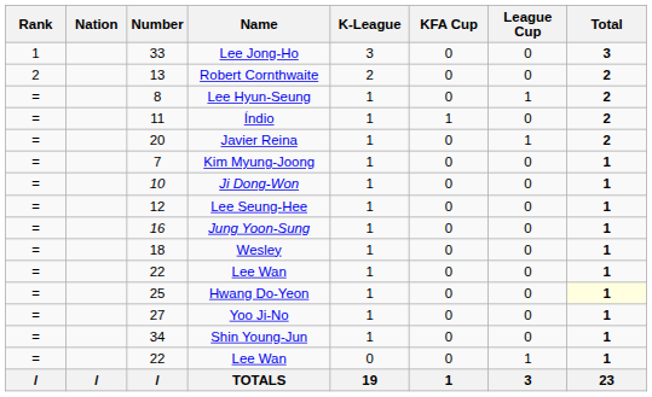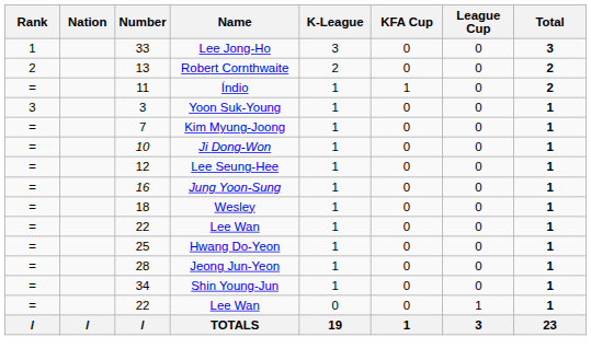 <table class="wikitable" style="font-size: 95%; text-align: center;">
 <tr>
 <th width=60>Rank</th>
 <th width=60>Nation</th>
 <th width=60>Number</th>
 <th width=150>Name</th>
 <th width=80>K-League</th>
 <th width=80>KFA Cup</th>
 <th width=80>League Cup</th>
 <th width=80>Total</th>
 </tr>
 <tr>
 <td>1</td>
 <td></td>
 <td>33</td>
 <td><a href='#'>Lee Jong-Ho</a></td>
 <td>3</td>
 <td>0</td>
 <td>0</td>
 <td><strong>3</strong></td>
 </tr>
 <tr>
 <td>2</td>
 <td></td>
 <td>13</td>
 <td><a href='#'>Robert Cornthwaite</a></td>
 <td>2</td>
 <td>0</td>
 <td>0</td>
 <td><strong>2</strong></td>
 </tr>
 <tr>
 <td>=</td>
 <td></td>
-<td>8</td>
-<td><a href='#'>Lee Hyun-Seung</a></td>
-<td>1</td>
-<td>0</td>
-<td>1</td>
-<td><strong>2</strong></td>
-</tr>
-<tr>
-<td>=</td>
-<td></td>
 <td>11</td>
 <td><a href='#'>Índio</a></td>
 <td>1</td>
 <td>1</td>
 <td>0</td>
 <td><strong>2</strong></td>
 </tr>
 <tr>
-<td>=</td>
+<td>3</td>
 <td></td>
-<td>20</td>
-<td><a href='#'>Javier Reina</a></td>
+<td>3</td>
+<td><a href='#'>Yoon Suk-Young</a></td>
 <td>1</td>
 <td>0</td>
-<td>1</td>
-<td><strong>2</strong></td>
+<td>0</td>
+<td><strong>1</strong></td>
 </tr>
 <tr>
 <td>=</td>
 <td></td>
 <td>7</td>
 <td><a href='#'>Kim Myung-Joong</a></td>
 <td>1</td>
 <td>0</td>
 <td>0</td>
 <td><strong>1</strong></td>
 </tr>
 <tr>
 <td>=</td>
 <td></td>
 <td><em>10</em></td>
 <td><em><a href='#'>Ji Dong-Won</a></em></td>
 <td>1</td>
 <td>0</td>
 <td>0</td>
 <td><strong>1</strong></td>
 </tr>
 <tr>
 <td>=</td>
 <td></td>
 <td>12</td>
 <td><a href='#'>Lee Seung-Hee</a></td>
 <td>1</td>
 <td>0</td>
 <td>0</td>
 <td><strong>1</strong></td>
 </tr>
 <tr>
 <td>=</td>
 <td></td>
 <td><em>16</em></td>
 <td><em><a href='#'>Jung Yoon-Sung</a></em></td>
 <td>1</td>
 <td>0</td>
 <td>0</td>
 <td><strong>1</strong></td>
 </tr>
 <tr>
 <td>=</td>
 <td></td>
 <td>18</td>
 <td><a href='#'>Wesley</a></td>
 <td>1</td>
 <td>0</td>
 <td>0</td>
 <td><strong>1</strong></td>
 </tr>
 <tr>
 <td>=</td>
 <td></td>
 <td>22</td>
 <td><a href='#'>Lee Wan</a></td>
 <td>1</td>
 <td>0</td>
 <td>0</td>
 <td><strong>1</strong></td>
 </tr>
 <tr>
 <td>=</td>
 <td></td>
 <td>25</td>
 <td><a href='#'>Hwang Do-Yeon</a></td>
 <td>1</td>
 <td>0</td>
 <td>0</td>
-<td style="background: lightyellow;"><strong>1</strong></td>
+<td><strong>1</strong></td>
 </tr>
 <tr>
 <td>=</td>
 <td></td>
-<td>27</td>
-<td><a href='#'>Yoo Ji-No</a></td>
+<td>28</td>
+<td><a href='#'>Jeong Jun-Yeon</a></td>
 <td>1</td>
 <td>0</td>
 <td>0</td>
 <td><strong>1</strong></td>
 </tr>
 <tr>
 <td>=</td>
 <td></td>
 <td>34</td>
 <td><a href='#'>Shin Young-Jun</a></td>
 <td>1</td>
 <td>0</td>
 <td>0</td>
 <td><strong>1</strong></td>
 </tr>
 <tr>
 <td>=</td>
 <td></td>
 <td>22</td>
 <td><a href='#'>Lee Wan</a></td>
 <td>0</td>
 <td>0</td>
 <td>1</td>
 <td><strong>1</strong></td>
 </tr>
 <tr>
 <th>/</th>
 <th>/</th>
 <th>/</th>
 <th>TOTALS</th>
 <th>19</th>
 <th>1</th>
 <th>3</th>
 <th>23</th>
 </tr>
 </table>
